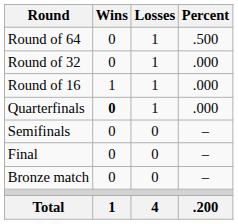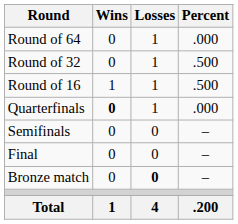 <table class=wikitable>
 <tr>
 <th>Round</th>
 <th>Wins</th>
 <th>Losses</th>
 <th>Percent</th>
 </tr>
 <tr align=center>
 <td align=left>Round of 64</td>
 <td>0</td>
 <td>1</td>
-<td>.500</td>
+<td>.000</td>
 </tr>
 <tr align=center>
 <td align=left>Round of 32</td>
 <td>0</td>
 <td>1</td>
-<td>.000</td>
+<td>.500</td>
 </tr>
 <tr align=center>
 <td align=left>Round of 16</td>
 <td>1</td>
 <td>1</td>
-<td>.000</td>
+<td>.500</td>
 </tr>
 <tr align=center>
 <td align=left>Quarterfinals</td>
 <td><strong>0</strong></td>
 <td>1</td>
 <td>.000</td>
 </tr>
 <tr align=center>
 <td align=left>Semifinals</td>
 <td>0</td>
 <td>0</td>
 <td>–</td>
 </tr>
 <tr align=center>
 <td align=left>Final</td>
 <td>0</td>
 <td>0</td>
 <td>–</td>
 </tr>
 <tr align=center>
 <td align=left>Bronze match</td>
 <td>0</td>
-<td>0</td>
+<td><strong>0</strong></td>
 <td>–</td>
 </tr>
 <tr>
 <td colspan=4 bgcolor=lightgray></td>
 </tr>
 <tr>
 <th>Total</th>
 <th>1</th>
 <th>4</th>
 <th>.200</th>
 </tr>
 </table>
